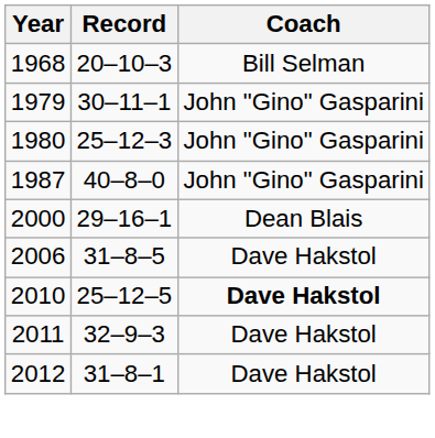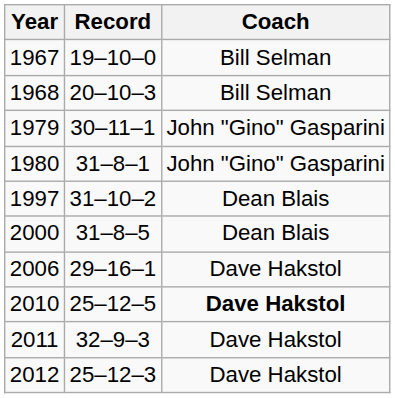 <table class="wikitable sortable" style="text-align: center;">
 <tr>
 <th>Year</th>
 <th>Record</th>
 <th>Coach</th>
+</tr>
+<tr>
+<td>1967</td>
+<td>19–10–0</td>
+<td>Bill Selman</td>
 </tr>
 <tr>
 <td>1968</td>
 <td>20–10–3</td>
 <td>Bill Selman</td>
 </tr>
 <tr>
 <td>1979</td>
 <td>30–11–1</td>
 <td>John "Gino" Gasparini</td>
 </tr>
 <tr>
 <td>1980</td>
-<td>25–12–3</td>
+<td>31–8–1</td>
 <td>John "Gino" Gasparini</td>
 </tr>
 <tr>
-<td>1987</td>
-<td>40–8–0</td>
-<td>John "Gino" Gasparini</td>
+<td>1997</td>
+<td>31–10–2</td>
+<td>Dean Blais</td>
 </tr>
 <tr>
 <td>2000</td>
-<td>29–16–1</td>
+<td>31–8–5</td>
 <td>Dean Blais</td>
 </tr>
 <tr>
 <td>2006</td>
-<td>31–8–5</td>
+<td>29–16–1</td>
 <td>Dave Hakstol</td>
 </tr>
 <tr>
 <td>2010</td>
 <td>25–12–5</td>
 <td><strong>Dave Hakstol</strong></td>
 </tr>
 <tr>
 <td>2011</td>
 <td>32–9–3</td>
 <td>Dave Hakstol</td>
 </tr>
 <tr>
 <td>2012</td>
-<td>31–8–1</td>
+<td>25–12–3</td>
 <td>Dave Hakstol</td>
 </tr>
 </table>
